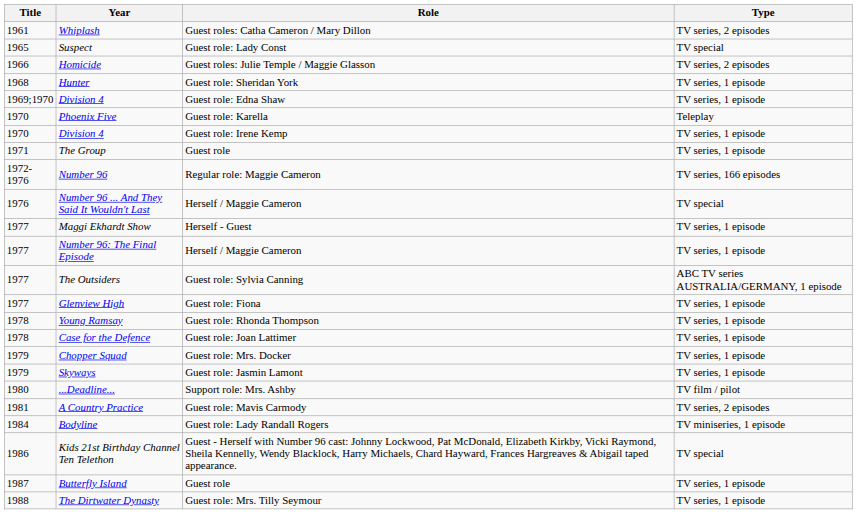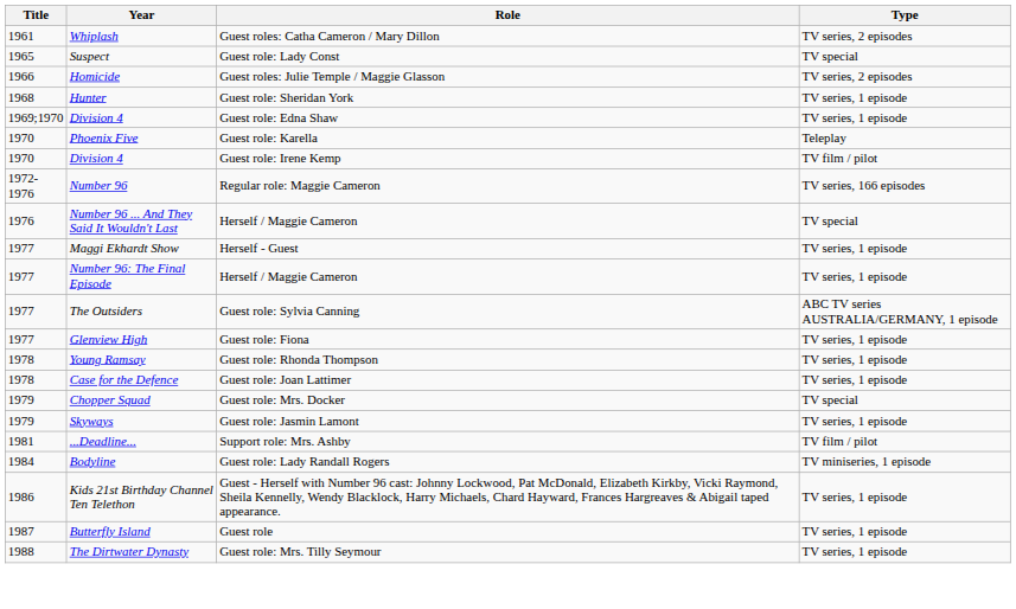 <table class="wikitable">
 <tr>
 <th>Title</th>
 <th>Year</th>
 <th>Role</th>
 <th>Type</th>
 </tr>
 <tr>
 <td>1961</td>
 <td><em><a href='#'>Whiplash</a></em></td>
 <td>Guest roles: Catha Cameron / Mary Dillon</td>
 <td>TV series, 2 episodes</td>
 </tr>
 <tr>
 <td>1965</td>
 <td><em>Suspect</em></td>
 <td>Guest role: Lady Const</td>
 <td>TV special</td>
 </tr>
 <tr>
 <td>1966</td>
 <td><em><a href='#'>Homicide</a></em></td>
 <td>Guest roles: Julie Temple / Maggie Glasson</td>
 <td>TV series, 2 episodes</td>
 </tr>
 <tr>
 <td>1968</td>
 <td><em><a href='#'>Hunter</a></em></td>
 <td>Guest role: Sheridan York</td>
 <td>TV series, 1 episode</td>
 </tr>
 <tr>
 <td>1969;1970</td>
 <td><em><a href='#'>Division 4</a></em></td>
 <td>Guest role: Edna Shaw</td>
 <td>TV series, 1 episode</td>
 </tr>
 <tr>
 <td>1970</td>
 <td><em><a href='#'>Phoenix Five</a></em></td>
 <td>Guest role: Karella</td>
 <td>Teleplay</td>
 </tr>
 <tr>
 <td>1970</td>
 <td><em><a href='#'>Division 4</a></em></td>
 <td>Guest role: Irene Kemp</td>
-<td>TV series, 1 episode</td>
-</tr>
-<tr>
-<td>1971</td>
-<td><em>The Group</em></td>
-<td>Guest role</td>
-<td>TV series, 1 episode</td>
+<td>TV film / pilot</td>
 </tr>
 <tr>
 <td>1972-1976</td>
 <td><em><a href='#'>Number 96</a></em></td>
 <td>Regular role: Maggie Cameron</td>
 <td>TV series, 166 episodes</td>
 </tr>
 <tr>
 <td>1976</td>
 <td><em><a href='#'>Number 96 ... And They Said It Wouldn't Last</a></em></td>
 <td>Herself / Maggie Cameron</td>
 <td>TV special</td>
 </tr>
 <tr>
 <td>1977</td>
 <td><em>Maggi Ekhardt Show</em></td>
 <td>Herself - Guest</td>
 <td>TV series, 1 episode</td>
 </tr>
 <tr>
 <td>1977</td>
 <td><em><a href='#'>Number 96: The Final Episode</a></em></td>
 <td>Herself / Maggie Cameron</td>
 <td>TV series, 1 episode</td>
 </tr>
 <tr>
 <td>1977</td>
 <td><em>The Outsiders</em></td>
 <td>Guest role: Sylvia Canning</td>
 <td>ABC TV series AUSTRALIA/GERMANY, 1 episode</td>
 </tr>
 <tr>
 <td>1977</td>
 <td><em><a href='#'>Glenview High</a></em></td>
 <td>Guest role: Fiona</td>
 <td>TV series, 1 episode</td>
 </tr>
 <tr>
 <td>1978</td>
 <td><em><a href='#'>Young Ramsay</a></em></td>
 <td>Guest role: Rhonda Thompson</td>
 <td>TV series, 1 episode</td>
 </tr>
 <tr>
 <td>1978</td>
 <td><em><a href='#'>Case for the Defence</a></em></td>
 <td>Guest role: Joan Lattimer</td>
 <td>TV series, 1 episode</td>
 </tr>
 <tr>
 <td>1979</td>
 <td><em><a href='#'>Chopper Squad</a></em></td>
 <td>Guest role: Mrs. Docker</td>
-<td>TV series, 1 episode</td>
+<td>TV special</td>
 </tr>
 <tr>
 <td>1979</td>
 <td><em><a href='#'>Skyways</a></em></td>
 <td>Guest role: Jasmin Lamont</td>
 <td>TV series, 1 episode</td>
 </tr>
 <tr>
-<td>1980</td>
+<td>1981</td>
 <td><em><a href='#'>...Deadline...</a></em></td>
 <td>Support role: Mrs. Ashby</td>
 <td>TV film / pilot</td>
-</tr>
-<tr>
-<td>1981</td>
-<td><em><a href='#'>A Country Practice</a></em></td>
-<td>Guest role: Mavis Carmody</td>
-<td>TV series, 2 episodes</td>
 </tr>
 <tr>
 <td>1984</td>
 <td><em><a href='#'>Bodyline</a></em></td>
 <td>Guest role: Lady Randall Rogers</td>
 <td>TV miniseries, 1 episode</td>
 </tr>
 <tr>
 <td>1986</td>
 <td><em>Kids 21st Birthday Channel Ten Telethon</em></td>
 <td>Guest - Herself with Number 96 cast: Johnny Lockwood, Pat McDonald, Elizabeth Kirkby, Vicki Raymond, Sheila Kennelly, Wendy Blacklock, Harry Michaels, Chard Hayward, Frances Hargreaves & Abigail taped appearance.</td>
-<td>TV special</td>
+<td>TV series, 1 episode</td>
 </tr>
 <tr>
 <td>1987</td>
 <td><em><a href='#'>Butterfly Island</a></em></td>
 <td>Guest role</td>
 <td>TV series, 1 episode</td>
 </tr>
 <tr>
 <td>1988</td>
 <td><em><a href='#'>The Dirtwater Dynasty</a></em></td>
 <td>Guest role: Mrs. Tilly Seymour</td>
 <td>TV series, 1 episode</td>
 </tr>
 </table>
